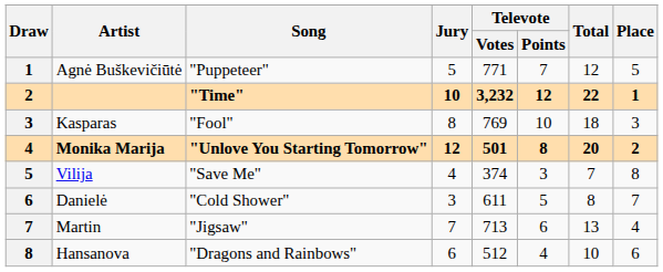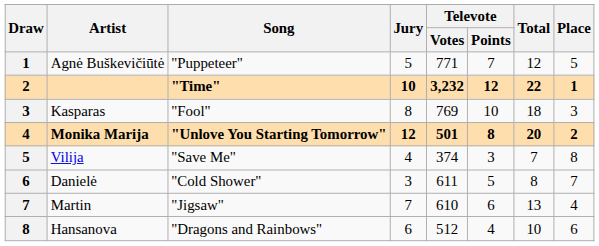 <table class="sortable wikitable plainrowheaders" style="margin: 1em auto 1em auto; text-align:center">
 <tr>
 </tr>
 <tr>
 <th rowspan="2">Draw</th>
 <th rowspan="2">Artist</th>
 <th rowspan="2">Song</th>
 <th rowspan="2">Jury</th>
 <th colspan="2">Televote</th>
 <th rowspan="2">Total</th>
 <th rowspan="2">Place</th>
 </tr>
 <tr>
 <th>Votes</th>
 <th>Points</th>
 </tr>
 <tr>
 <th scope="row" style="text-align:center;">1</th>
 <td align="left">Agnė Buškevičiūtė</td>
 <td align="left">"Puppeteer"</td>
 <td>5</td>
 <td>771</td>
 <td>7</td>
 <td>12</td>
 <td>5</td>
 </tr>
 <tr style="background:navajowhite; font-weight:bold;">
 <th scope="row" style="text-align:center; background:navajowhite; font-weight:bold;">2</th>
 <td align="left"></td>
 <td align="left">"Time"</td>
 <td>10</td>
 <td>3,232</td>
 <td>12</td>
 <td>22</td>
 <td>1</td>
 </tr>
 <tr>
 <th scope="row" style="text-align:center;">3</th>
 <td align="left">Kasparas</td>
 <td align="left">"Fool"</td>
 <td>8</td>
 <td>769</td>
 <td>10</td>
 <td>18</td>
 <td>3</td>
 </tr>
 <tr style="background:navajowhite; font-weight:bold;">
 <th scope="row" style="text-align:center; background:navajowhite; font-weight:bold;">4</th>
 <td align="left">Monika Marija</td>
 <td align="left">"Unlove You Starting Tomorrow"</td>
 <td>12</td>
 <td>501</td>
 <td>8</td>
 <td>20</td>
 <td>2</td>
 </tr>
 <tr>
 <th scope="row" style="text-align:center;">5</th>
 <td align="left"><a href='#'>Vilija</a></td>
 <td align="left">"Save Me"</td>
 <td>4</td>
 <td>374</td>
 <td>3</td>
 <td>7</td>
 <td>8</td>
 </tr>
 <tr>
 <th scope="row" style="text-align:center;">6</th>
 <td align="left">Danielė</td>
 <td align="left">"Cold Shower"</td>
 <td>3</td>
 <td>611</td>
 <td>5</td>
 <td>8</td>
 <td>7</td>
 </tr>
 <tr>
 <th scope="row" style="text-align:center;">7</th>
 <td align="left">Martin</td>
 <td align="left">"Jigsaw"</td>
 <td>7</td>
-<td>713</td>
+<td>610</td>
 <td>6</td>
 <td>13</td>
 <td>4</td>
 </tr>
 <tr>
 <th scope="row" style="text-align:center;">8</th>
 <td align="left">Hansanova</td>
 <td align="left">"Dragons and Rainbows"</td>
 <td>6</td>
 <td>512</td>
 <td>4</td>
 <td>10</td>
 <td>6</td>
 </tr>
 </table>
